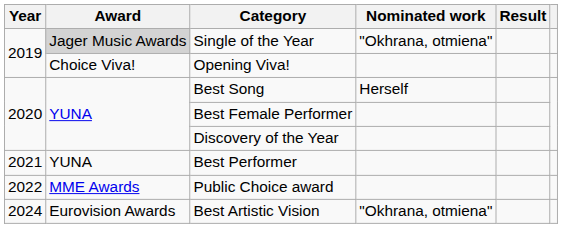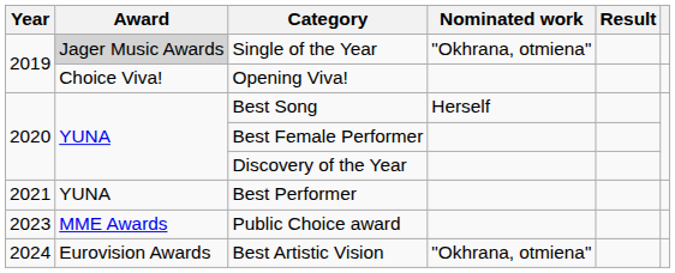 <table class="wikitable sortable">
 <tr>
 <th>Year</th>
 <th>Award</th>
 <th>Category</th>
 <th>Nominated work</th>
 <th>Result</th>
 <th class="unsortable"></th>
 </tr>
 <tr>
 <td rowspan=2>2019</td>
 <td style="background: lightgrey;">Jager Music Awards</td>
 <td>Single of the Year</td>
 <td>"Okhrana, otmiena"</td>
 <td></td>
 <td align="center"></td>
 </tr>
 <tr>
 <td>Choice Viva!</td>
 <td>Оpening Viva!</td>
 <td></td>
 <td></td>
 <td align="center"></td>
 </tr>
 <tr>
 <td rowspan="3">2020</td>
 <td rowspan="3"><a href='#'>YUNA</a></td>
 <td>Best Song</td>
 <td>Herself<br></td>
 <td></td>
 <td rowspan="3" align="center"></td>
 </tr>
 <tr>
 <td>Best Female Performer</td>
 <td></td>
 <td></td>
 </tr>
 <tr>
 <td>Discovery of the Year</td>
 <td></td>
 <td></td>
 </tr>
 <tr>
 <td>2021</td>
 <td>YUNA</td>
 <td>Best Performer</td>
 <td></td>
 <td></td>
 <td align="center"></td>
 </tr>
 <tr>
-<td>2022</td>
+<td>2023</td>
 <td><a href='#'>MME Awards</a></td>
 <td>Public Choice award</td>
 <td></td>
 <td></td>
 <td align="center"></td>
 </tr>
 <tr>
 <td>2024</td>
 <td>Eurovision Awards</td>
 <td>Best Artistic Vision</td>
 <td>"Okhrana, otmiena"</td>
 <td></td>
 <td align="center"></td>
 </tr>
 </table>
